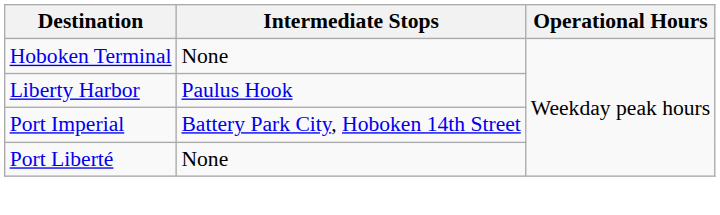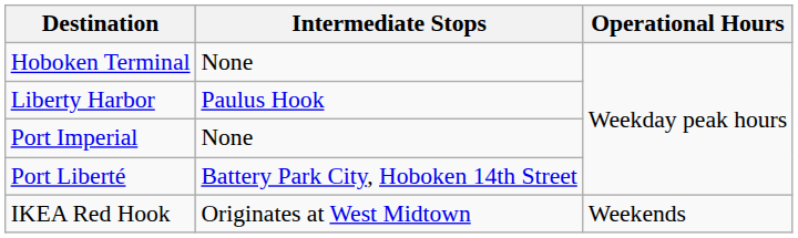 <table class="wikitable">
 <tr>
 <th>Destination</th>
 <th>Intermediate Stops</th>
 <th>Operational Hours</th>
 </tr>
 <tr>
 <td><a href='#'>Hoboken Terminal</a></td>
 <td>None</td>
 <td rowspan="4">Weekday peak hours</td>
 </tr>
 <tr>
 <td><a href='#'>Liberty Harbor</a></td>
 <td><a href='#'>Paulus Hook</a></td>
 </tr>
 <tr>
 <td><a href='#'>Port Imperial</a></td>
+<td>None</td>
+</tr>
+<tr>
+<td><a href='#'>Port Liberté</a></td>
 <td><a href='#'>Battery Park City</a>, <a href='#'>Hoboken 14th Street</a></td>
 </tr>
 <tr>
-<td><a href='#'>Port Liberté</a></td>
-<td>None</td>
+<td>IKEA Red Hook</td>
+<td>Originates at <a href='#'>West Midtown</a></td>
+<td>Weekends</td>
 </tr>
 </table>
